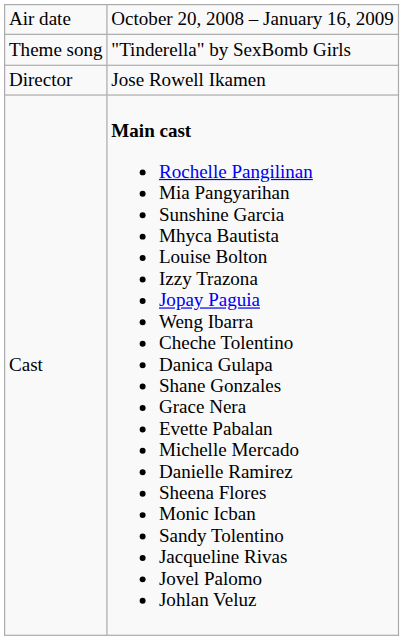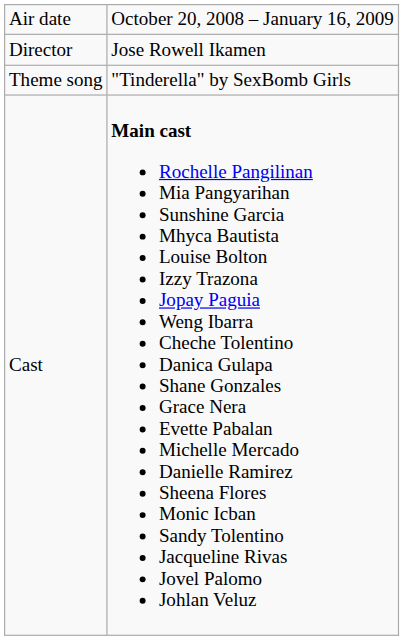 <table class="wikitable">
 <tr>
 <td>Air date</td>
 <td>October 20, 2008 – January 16, 2009</td>
 </tr>
 <tr>
+<td>Director</td>
+<td>Jose Rowell Ikamen</td>
+</tr>
+<tr>
 <td>Theme song</td>
 <td>"Tinderella" by SexBomb Girls</td>
-</tr>
-<tr>
-<td>Director</td>
-<td>Jose Rowell Ikamen</td>
 </tr>
 <tr>
 <td>Cast</td>
 <td><br><strong>Main cast</strong><ul><li><a href='#'>Rochelle Pangilinan</a></li><li>Mia Pangyarihan</li><li>Sunshine Garcia</li><li>Mhyca Bautista</li><li>Louise Bolton</li><li>Izzy Trazona</li><li><a href='#'>Jopay Paguia</a></li><li>Weng Ibarra</li><li>Cheche Tolentino</li><li>Danica Gulapa</li><li>Shane Gonzales</li><li>Grace Nera</li><li>Evette Pabalan</li><li>Michelle Mercado</li><li>Danielle Ramirez</li><li>Sheena Flores</li><li>Monic Icban</li><li>Sandy Tolentino</li><li>Jacqueline Rivas</li><li>Jovel Palomo</li><li>Johlan Veluz</li></ul></td>
 </tr>
 </table>
